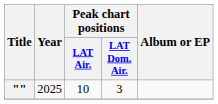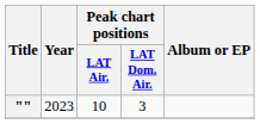 <table class="wikitable plainrowheaders" style="text-align:center;">
 <tr>
 <th scope="col" rowspan="2">Title</th>
 <th scope="col" rowspan="2">Year</th>
 <th scope="col" colspan="2">Peak chart positions</th>
 <th scope="col" rowspan="2">Album or EP</th>
 </tr>
 <tr>
 <th scope="col" style="width:3em;font-size:85%;"><a href='#'>LAT<br>Air.</a><br></th>
 <th scope="col" style="width:3em;font-size:85%;"><a href='#'>LAT<br>Dom.<br>Air.</a><br></th>
 </tr>
 <tr>
 <th scope="row">""</th>
-<td>2025</td>
+<td>2023</td>
 <td>10</td>
 <td>3</td>
 <td></td>
 </tr>
 <tr>
 </tr>
 </table>
